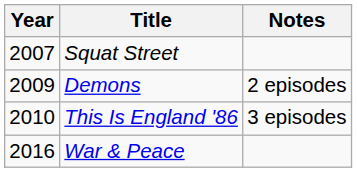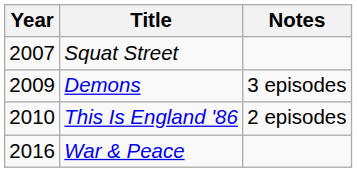 <table class="wikitable">
 <tr>
 <th>Year</th>
 <th>Title</th>
 <th>Notes</th>
 </tr>
 <tr>
 <td>2007</td>
 <td><em>Squat Street</em></td>
 <td></td>
 </tr>
 <tr>
 <td>2009</td>
 <td><em><a href='#'>Demons</a></em></td>
-<td>2 episodes</td>
+<td>3 episodes</td>
 </tr>
 <tr>
 <td>2010</td>
 <td><em><a href='#'>This Is England '86</a></em></td>
-<td>3 episodes</td>
+<td>2 episodes</td>
 </tr>
 <tr>
 <td>2016</td>
 <td><em><a href='#'>War & Peace</a></em></td>
 <td></td>
 </tr>
 </table>
